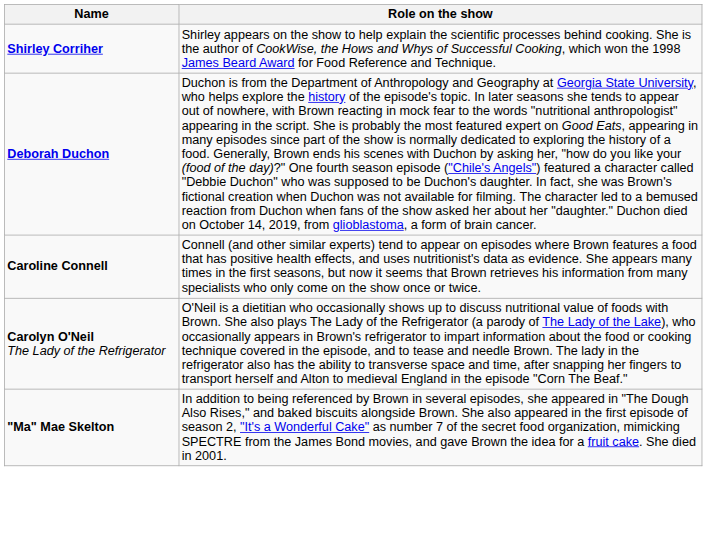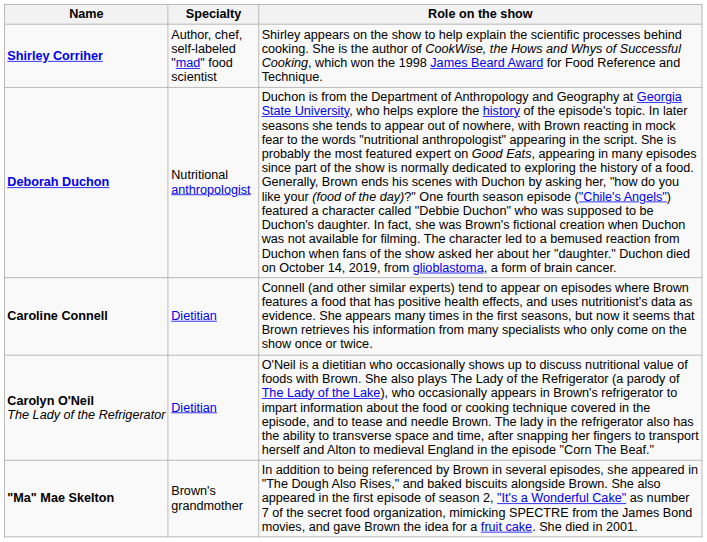 <table class="wikitable" style="width:100%;">
 <tr>
 <th style="width:11%;"><strong>Name</strong></th>
+<th style="width:13%;"><strong>Specialty</strong></th>
 <th style="width:66%;"><strong>Role on the show</strong></th>
 </tr>
 <tr>
 <td style="white-space:nowrap;"><strong><a href='#'>Shirley Corriher</a></strong></td>
+<td>Author, chef, self-labeled "<a href='#'>mad</a>" food scientist</td>
 <td>Shirley appears on the show to help explain the scientific processes behind cooking. She is the author of <em>CookWise, the Hows and Whys of Successful Cooking</em>, which won the 1998 <a href='#'>James Beard Award</a> for Food Reference and Technique.</td>
 </tr>
 <tr>
 <td style="white-space:nowrap;"><strong><a href='#'>Deborah Duchon</a></strong></td>
+<td>Nutritional <a href='#'>anthropologist</a></td>
 <td>Duchon is from the Department of Anthropology and Geography at <a href='#'>Georgia State University</a>, who helps explore the <a href='#'>history</a> of the episode's topic. In later seasons she tends to appear out of nowhere, with Brown reacting in mock fear to the words "nutritional anthropologist" appearing in the script. She is probably the most featured expert on <em>Good Eats</em>, appearing in many episodes since part of the show is normally dedicated to exploring the history of a food. Generally, Brown ends his scenes with Duchon by asking her, "how do you like your <em>(food of the day)</em>?" One fourth season episode (<a href='#'>"Chile's Angels"</a>) featured a character called "Debbie Duchon" who was supposed to be Duchon's daughter. In fact, she was Brown's fictional creation when Duchon was not available for filming. The character led to a bemused reaction from Duchon when fans of the show asked her about her "daughter." Duchon died on October 14, 2019, from <a href='#'>glioblastoma</a>, a form of brain cancer.</td>
 </tr>
 <tr>
 <td style="white-space:nowrap;"><strong>Caroline Connell</strong></td>
+<td><a href='#'>Dietitian</a></td>
 <td>Connell (and other similar experts) tend to appear on episodes where Brown features a food that has positive health effects, and uses nutritionist's data as evidence. She appears many times in the first seasons, but now it seems that Brown retrieves his information from many specialists who only come on the show once or twice.</td>
 </tr>
 <tr>
 <td style="white-space:nowrap;"><strong>Carolyn O'Neil</strong> <br> <em>The Lady of the Refrigerator</em></td>
+<td><a href='#'>Dietitian</a></td>
 <td>O'Neil is a dietitian who occasionally shows up to discuss nutritional value of foods with Brown. She also plays The Lady of the Refrigerator (a parody of <a href='#'>The Lady of the Lake</a>), who occasionally appears in Brown's refrigerator to impart information about the food or cooking technique covered in the episode, and to tease and needle Brown. The lady in the refrigerator also has the ability to transverse space and time, after snapping her fingers to transport herself and Alton to medieval England in the episode "Corn The Beaf."</td>
 </tr>
 <tr>
 <td style="white-space:nowrap;"><strong>"Ma" Mae Skelton</strong></td>
+<td>Brown's grandmother</td>
 <td>In addition to being referenced by Brown in several episodes, she appeared in "The Dough Also Rises," and baked biscuits alongside Brown. She also appeared in the first episode of season 2, <a href='#'>"It's a Wonderful Cake"</a> as number 7 of the secret food organization, mimicking SPECTRE from the James Bond movies, and gave Brown the idea for a <a href='#'>fruit cake</a>. She died in 2001.</td>
 </tr>
 </table>
